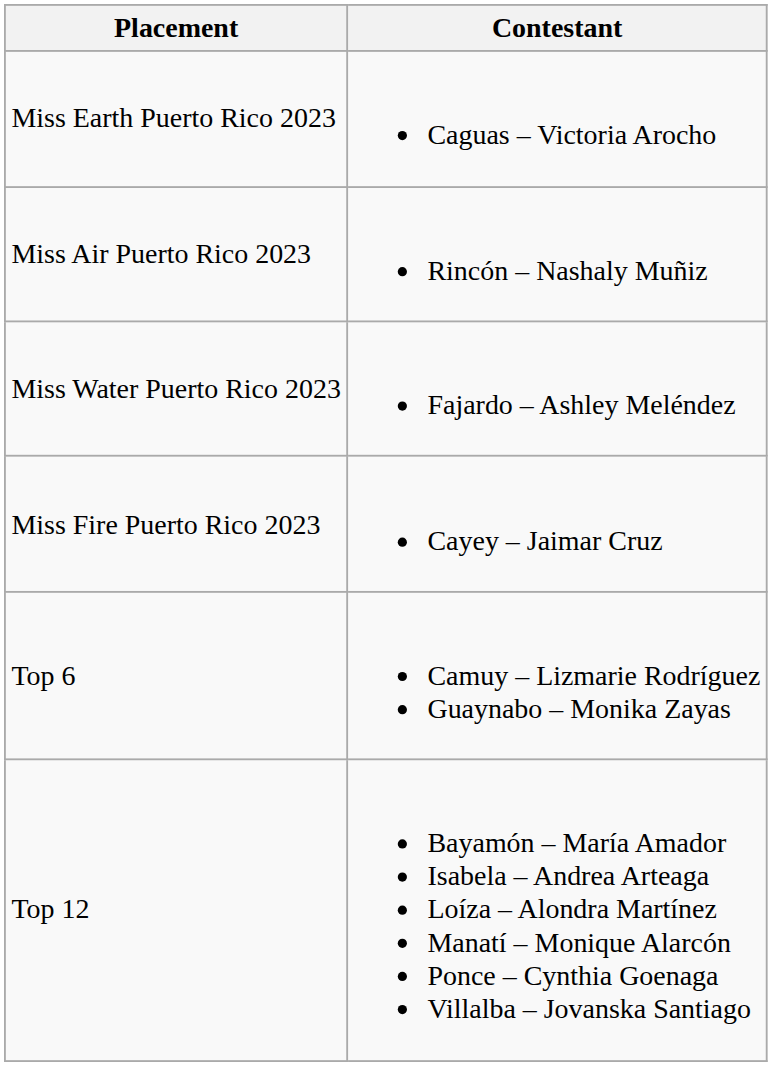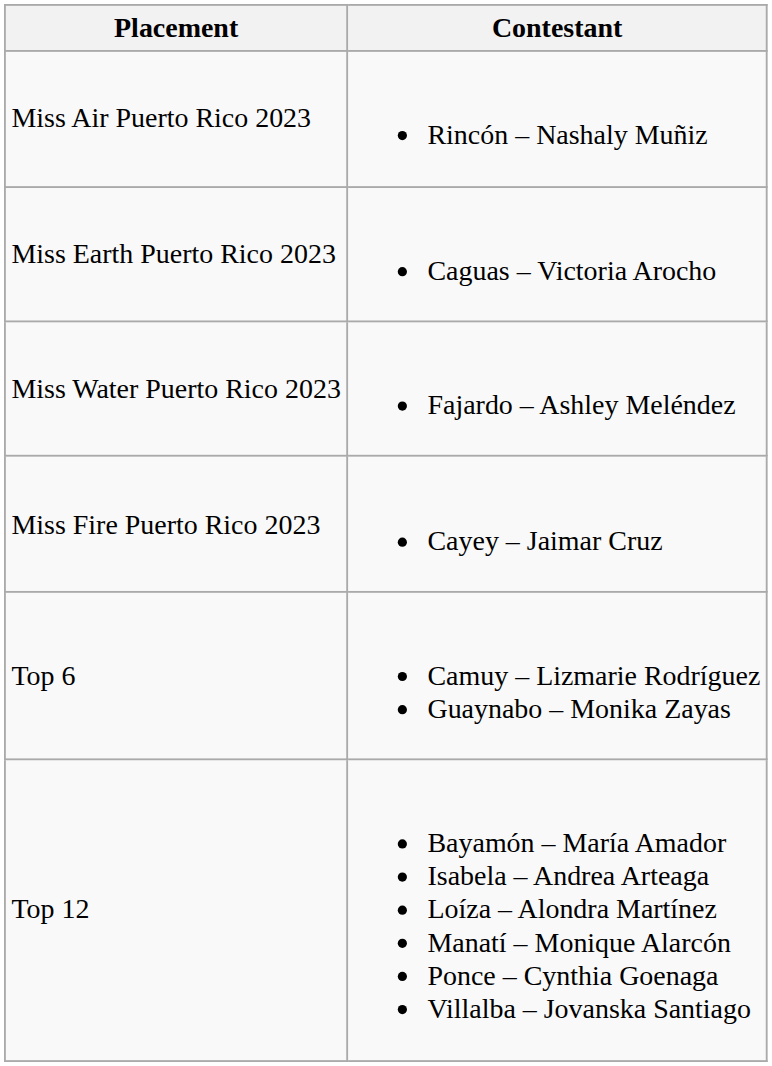 <table class="wikitable sortable" style="font-size: 95%;">
 <tr>
 <th>Placement</th>
 <th>Contestant</th>
 </tr>
 <tr>
+<td>Miss Air Puerto Rico 2023</td>
+<td><br><ul><li>Rincón – Nashaly Muñiz</li></ul></td>
+</tr>
+<tr>
 <td>Miss Earth Puerto Rico 2023</td>
 <td><br><ul><li>Caguas – Victoria Arocho</li></ul></td>
-</tr>
-<tr>
-<td>Miss Air Puerto Rico 2023</td>
-<td><br><ul><li>Rincón – Nashaly Muñiz</li></ul></td>
 </tr>
 <tr>
 <td>Miss Water Puerto Rico 2023</td>
 <td><br><ul><li>Fajardo – Ashley Meléndez</li></ul></td>
 </tr>
 <tr>
 <td>Miss Fire Puerto Rico 2023</td>
 <td><br><ul><li>Cayey – Jaimar Cruz</li></ul></td>
 </tr>
 <tr>
 <td>Top 6</td>
 <td><br><ul><li>Camuy – Lizmarie Rodríguez</li><li>Guaynabo – Monika Zayas</li></ul></td>
 </tr>
 <tr>
 <td>Top 12</td>
 <td><br><ul><li>Bayamón – María Amador</li><li>Isabela – Andrea Arteaga</li><li>Loíza – Alondra Martínez</li><li>Manatí – Monique Alarcón</li><li>Ponce – Cynthia Goenaga</li><li>Villalba – Jovanska Santiago</li></ul></td>
 </tr>
 </table>
